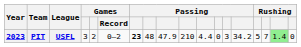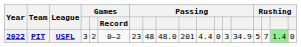 <table class="wikitable" style="text-align:center">
 <tr>
 <th rowspan="2">Year</th>
 <th rowspan="2">Team</th>
 <th rowspan="2">League</th>
 <th colspan="3">Games</th>
 <th colspan="8">Passing</th>
 <th colspan="4">Rushing</th>
 </tr>
 <tr>
 <th></th>
 <th></th>
 <th>Record</th>
 <th></th>
 <th></th>
 <th></th>
 <th></th>
 <th></th>
 <th></th>
 <th></th>
 <th></th>
 <th></th>
 <th></th>
 <th></th>
 <th></th>
 </tr>
 <tr>
-<th><a href='#'>2023</a></th>
+<th><a href='#'>2022</a></th>
 <th><a href='#'>PIT</a></th>
 <th><a href='#'>USFL</a></th>
 <td>3</td>
 <td>2</td>
 <td>0–2</td>
-<td><strong>23</strong></td>
+<td>23</td>
 <td>48</td>
-<td>47.9</td>
-<td>210</td>
+<td>48.0</td>
+<td>201</td>
 <td>4.4</td>
 <td>0</td>
 <td>3</td>
-<td>34.2</td>
+<td>34.9</td>
 <td>5</td>
 <td>7</td>
 <td style="background: lightgreen;">1.4</td>
 <td>0</td>
 </tr>
 </table>
